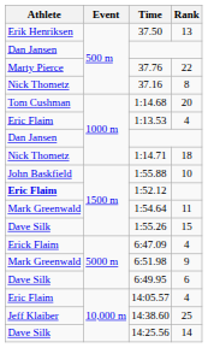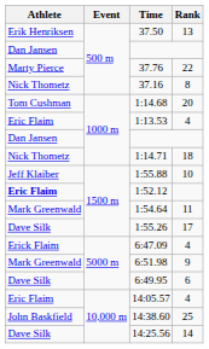 <table class=wikitable style=font-size:90%;text-align:center>
 <tr>
 <th>Athlete</th>
 <th>Event</th>
 <th>Time</th>
 <th>Rank</th>
 </tr>
 <tr>
 <td align=left><a href='#'>Erik Henriksen</a></td>
 <td align=left rowspan=4><a href='#'>500 m</a></td>
 <td>37.50</td>
 <td>13</td>
 </tr>
 <tr>
 <td align=left><a href='#'>Dan Jansen</a></td>
 <td colspan=2></td>
 </tr>
 <tr>
 <td align=left><a href='#'>Marty Pierce</a></td>
 <td>37.76</td>
 <td>22</td>
 </tr>
 <tr>
 <td align=left><a href='#'>Nick Thometz</a></td>
 <td>37.16</td>
 <td>8</td>
 </tr>
 <tr>
 <td align=left><a href='#'>Tom Cushman</a></td>
 <td align=left rowspan=4><a href='#'>1000 m</a></td>
 <td>1:14.68</td>
 <td>20</td>
 </tr>
 <tr>
 <td align=left><a href='#'>Eric Flaim</a></td>
 <td>1:13.53</td>
 <td>4</td>
 </tr>
 <tr>
 <td align=left><a href='#'>Dan Jansen</a></td>
 <td colspan=2></td>
 </tr>
 <tr>
 <td align=left><a href='#'>Nick Thometz</a></td>
 <td>1:14.71</td>
 <td>18</td>
 </tr>
 <tr>
-<td align=left><a href='#'>John Baskfield</a></td>
+<td align=left><a href='#'>Jeff Klaiber</a></td>
 <td align=left rowspan=4><a href='#'>1500 m</a></td>
 <td>1:55.88</td>
 <td>10</td>
 </tr>
 <tr>
 <td align=left><strong><a href='#'>Eric Flaim</a></strong></td>
 <td>1:52.12</td>
 <td></td>
 </tr>
 <tr>
 <td align=left><a href='#'>Mark Greenwald</a></td>
 <td>1:54.64</td>
 <td>11</td>
 </tr>
 <tr>
 <td align=left><a href='#'>Dave Silk</a></td>
 <td>1:55.26</td>
-<td>15</td>
+<td>17</td>
 </tr>
 <tr>
 <td align=left><a href='#'>Erick Flaim</a></td>
 <td align=left rowspan=3><a href='#'>5000 m</a></td>
 <td>6:47.09</td>
 <td>4</td>
 </tr>
 <tr>
 <td align=left><a href='#'>Mark Greenwald</a></td>
 <td>6:51.98</td>
 <td>9</td>
 </tr>
 <tr>
 <td align=left><a href='#'>Dave Silk</a></td>
 <td>6:49.95</td>
 <td>6</td>
 </tr>
 <tr>
 <td align=left><a href='#'>Eric Flaim</a></td>
 <td align=left rowspan=3><a href='#'>10,000 m</a></td>
 <td>14:05.57</td>
 <td>4</td>
 </tr>
 <tr>
-<td align=left><a href='#'>Jeff Klaiber</a></td>
+<td align=left><a href='#'>John Baskfield</a></td>
 <td>14:38.60</td>
 <td>25</td>
 </tr>
 <tr>
 <td align=left><a href='#'>Dave Silk</a></td>
 <td>14:25.56</td>
 <td>14</td>
 </tr>
 </table>
